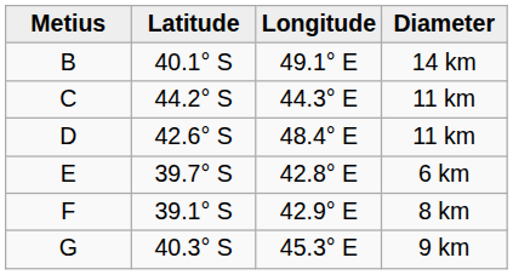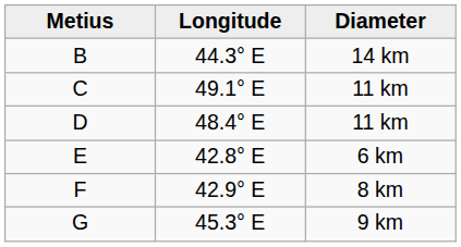 <table class="wikitable">
 <tr>
 <th width="25%" style="background:#eeeeee;">Metius</th>
-<th width="25%" style="background:#eeeeee;">Latitude</th>
 <th width="25%" style="background:#eeeeee;">Longitude</th>
 <th width="25%" style="background:#eeeeee;">Diameter</th>
 </tr>
 <tr>
 <td align="center">B</td>
-<td align="center">40.1° S</td>
-<td align="center">49.1° E</td>
+<td align="center">44.3° E</td>
 <td align="center">14 km</td>
 </tr>
 <tr>
 <td align="center">C</td>
-<td align="center">44.2° S</td>
-<td align="center">44.3° E</td>
+<td align="center">49.1° E</td>
 <td align="center">11 km</td>
 </tr>
 <tr>
 <td align="center">D</td>
-<td align="center">42.6° S</td>
 <td align="center">48.4° E</td>
 <td align="center">11 km</td>
 </tr>
 <tr>
 <td align="center">E</td>
-<td align="center">39.7° S</td>
 <td align="center">42.8° E</td>
 <td align="center">6 km</td>
 </tr>
 <tr>
 <td align="center">F</td>
-<td align="center">39.1° S</td>
 <td align="center">42.9° E</td>
 <td align="center">8 km</td>
 </tr>
 <tr>
 <td align="center">G</td>
-<td align="center">40.3° S</td>
 <td align="center">45.3° E</td>
 <td align="center">9 km</td>
 </tr>
 </table>
